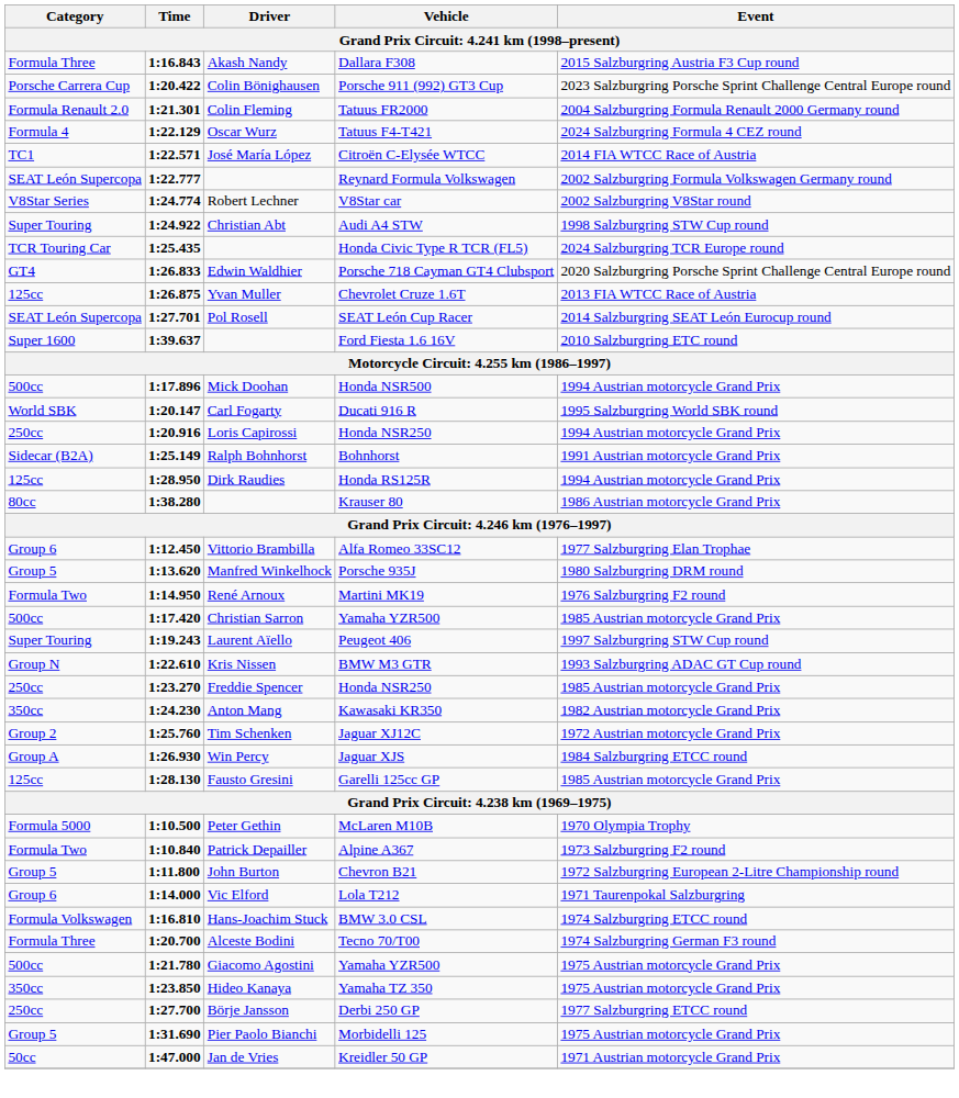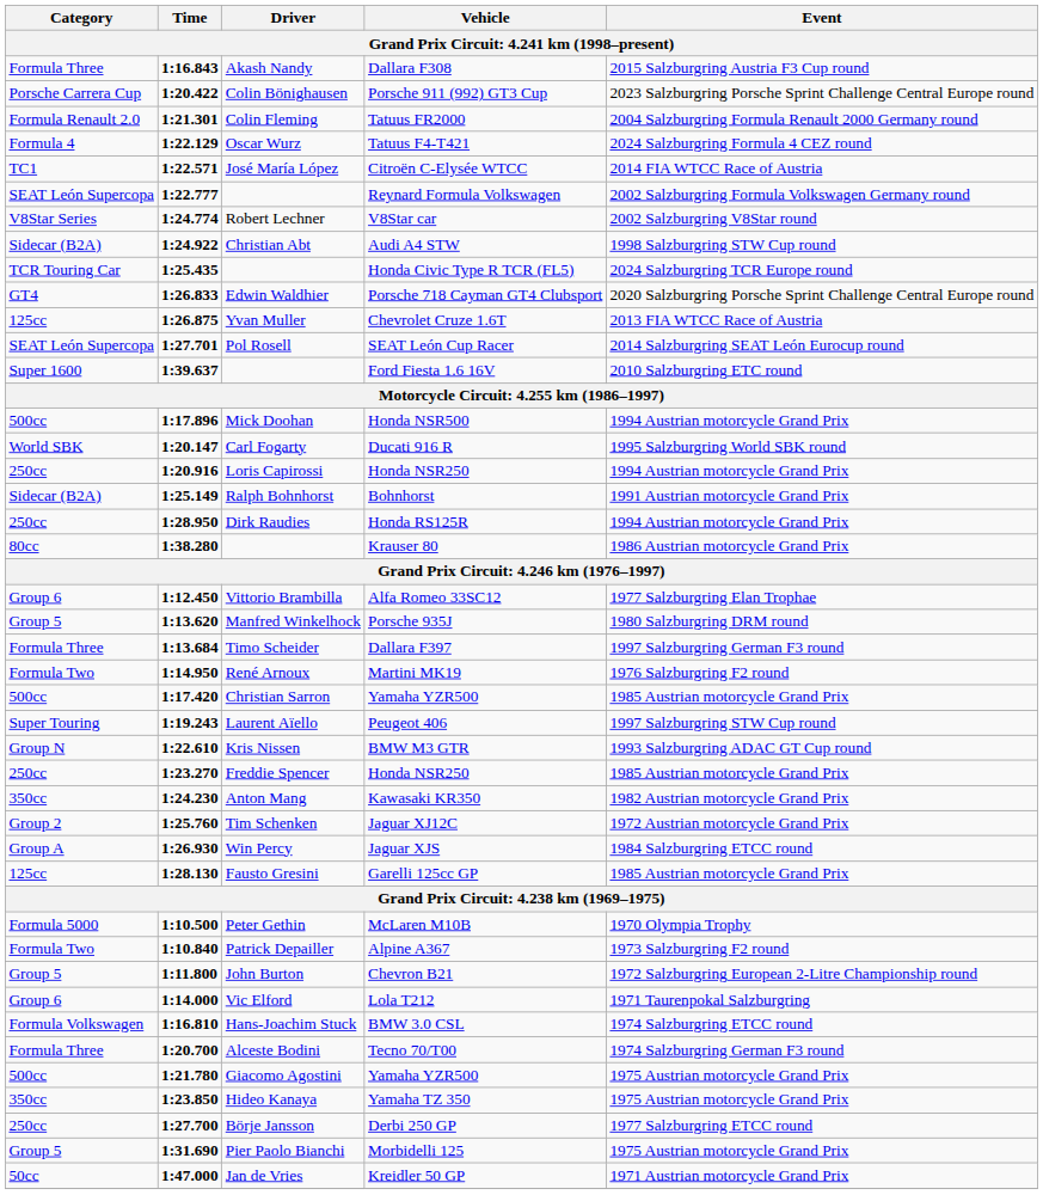 <table class="wikitable">
 <tr>
 <th>Category</th>
 <th>Time</th>
 <th>Driver</th>
 <th>Vehicle</th>
 <th>Event</th>
 </tr>
 <tr>
 <th colspan=5>Grand Prix Circuit: 4.241 km (1998–present)</th>
 </tr>
 <tr>
 <td><a href='#'>Formula Three</a></td>
 <td><strong>1:16.843</strong></td>
 <td><a href='#'>Akash Nandy</a></td>
 <td><a href='#'>Dallara F308</a></td>
 <td><a href='#'>2015 Salzburgring Austria F3 Cup round</a></td>
 </tr>
 <tr>
 <td><a href='#'>Porsche Carrera Cup</a></td>
 <td><strong>1:20.422</strong></td>
 <td><a href='#'>Colin Bönighausen</a></td>
 <td><a href='#'>Porsche 911 (992) GT3 Cup</a></td>
 <td>2023 Salzburgring Porsche Sprint Challenge Central Europe round</td>
 </tr>
 <tr>
 <td><a href='#'>Formula Renault 2.0</a></td>
 <td><strong>1:21.301</strong></td>
 <td><a href='#'>Colin Fleming</a></td>
 <td><a href='#'>Tatuus FR2000</a></td>
 <td><a href='#'>2004 Salzburgring Formula Renault 2000 Germany round</a></td>
 </tr>
 <tr>
 <td><a href='#'>Formula 4</a></td>
 <td><strong>1:22.129</strong></td>
 <td><a href='#'>Oscar Wurz</a></td>
 <td><a href='#'>Tatuus F4-T421</a></td>
 <td><a href='#'>2024 Salzburgring Formula 4 CEZ round</a></td>
 </tr>
 <tr>
 <td><a href='#'>TC1</a></td>
 <td><strong>1:22.571</strong></td>
 <td><a href='#'>José María López</a></td>
 <td><a href='#'>Citroën C-Elysée WTCC</a></td>
 <td><a href='#'>2014 FIA WTCC Race of Austria</a></td>
 </tr>
 <tr>
 <td><a href='#'>SEAT León Supercopa</a></td>
 <td><strong>1:22.777</strong></td>
 <td></td>
 <td><a href='#'>Reynard Formula Volkswagen</a></td>
 <td><a href='#'>2002 Salzburgring Formula Volkswagen Germany round</a></td>
 </tr>
 <tr>
 <td><a href='#'>V8Star Series</a></td>
 <td><strong>1:24.774</strong></td>
 <td>Robert Lechner</td>
 <td><a href='#'>V8Star car</a></td>
 <td><a href='#'>2002 Salzburgring V8Star round</a></td>
 </tr>
 <tr>
-<td><a href='#'>Super Touring</a></td>
+<td><a href='#'>Sidecar (B2A)</a></td>
 <td><strong>1:24.922</strong></td>
 <td><a href='#'>Christian Abt</a></td>
 <td><a href='#'>Audi A4 STW</a></td>
 <td><a href='#'>1998 Salzburgring STW Cup round</a></td>
 </tr>
 <tr>
 <td><a href='#'>TCR Touring Car</a></td>
 <td><strong>1:25.435</strong></td>
 <td></td>
 <td><a href='#'>Honda Civic Type R TCR (FL5)</a></td>
 <td><a href='#'>2024 Salzburgring TCR Europe round</a></td>
 </tr>
 <tr>
 <td><a href='#'>GT4</a></td>
 <td><strong>1:26.833</strong></td>
 <td><a href='#'>Edwin Waldhier</a></td>
 <td><a href='#'>Porsche 718 Cayman GT4 Clubsport</a></td>
 <td>2020 Salzburgring Porsche Sprint Challenge Central Europe round</td>
 </tr>
 <tr>
 <td><a href='#'>125cc</a></td>
 <td><strong>1:26.875</strong></td>
 <td><a href='#'>Yvan Muller</a></td>
 <td><a href='#'>Chevrolet Cruze 1.6T</a></td>
 <td><a href='#'>2013 FIA WTCC Race of Austria</a></td>
 </tr>
 <tr>
 <td><a href='#'>SEAT León Supercopa</a></td>
 <td><strong>1:27.701</strong></td>
 <td><a href='#'>Pol Rosell</a></td>
 <td><a href='#'>SEAT León Cup Racer</a></td>
 <td><a href='#'>2014 Salzburgring SEAT León Eurocup round</a></td>
 </tr>
 <tr>
 <td><a href='#'>Super 1600</a></td>
 <td><strong>1:39.637</strong></td>
 <td></td>
 <td><a href='#'>Ford Fiesta 1.6 16V</a></td>
 <td><a href='#'>2010 Salzburgring ETC round</a></td>
 </tr>
 <tr>
 <th colspan=5>Motorcycle Circuit: 4.255 km (1986–1997)</th>
 </tr>
 <tr>
 <td><a href='#'>500cc</a></td>
 <td><strong>1:17.896</strong></td>
 <td><a href='#'>Mick Doohan</a></td>
 <td><a href='#'>Honda NSR500</a></td>
 <td><a href='#'>1994 Austrian motorcycle Grand Prix</a></td>
 </tr>
 <tr>
 <td><a href='#'>World SBK</a></td>
 <td><strong>1:20.147</strong></td>
 <td><a href='#'>Carl Fogarty</a></td>
 <td><a href='#'>Ducati 916 R</a></td>
 <td><a href='#'>1995 Salzburgring World SBK round</a></td>
 </tr>
 <tr>
 <td><a href='#'>250cc</a></td>
 <td><strong>1:20.916</strong></td>
 <td><a href='#'>Loris Capirossi</a></td>
 <td><a href='#'>Honda NSR250</a></td>
 <td><a href='#'>1994 Austrian motorcycle Grand Prix</a></td>
 </tr>
 <tr>
 <td><a href='#'>Sidecar (B2A)</a></td>
 <td><strong>1:25.149</strong></td>
 <td><a href='#'>Ralph Bohnhorst</a></td>
 <td><a href='#'>Bohnhorst</a></td>
 <td><a href='#'>1991 Austrian motorcycle Grand Prix</a></td>
 </tr>
 <tr>
-<td><a href='#'>125cc</a></td>
+<td><a href='#'>250cc</a></td>
 <td><strong>1:28.950</strong></td>
 <td><a href='#'>Dirk Raudies</a></td>
 <td><a href='#'>Honda RS125R</a></td>
 <td><a href='#'>1994 Austrian motorcycle Grand Prix</a></td>
 </tr>
 <tr>
 <td><a href='#'>80cc</a></td>
 <td><strong>1:38.280</strong></td>
 <td></td>
 <td><a href='#'>Krauser 80</a></td>
 <td><a href='#'>1986 Austrian motorcycle Grand Prix</a></td>
 </tr>
 <tr>
 <th colspan=5>Grand Prix Circuit: 4.246 km (1976–1997)</th>
 </tr>
 <tr>
 <td><a href='#'>Group 6</a></td>
 <td><strong>1:12.450</strong></td>
 <td><a href='#'>Vittorio Brambilla</a></td>
 <td><a href='#'>Alfa Romeo 33SC12</a></td>
 <td><a href='#'>1977 Salzburgring Elan Trophae</a></td>
 </tr>
 <tr>
 <td><a href='#'>Group 5</a></td>
 <td><strong>1:13.620</strong></td>
 <td><a href='#'>Manfred Winkelhock</a></td>
 <td><a href='#'>Porsche 935J</a></td>
 <td><a href='#'>1980 Salzburgring DRM round</a></td>
+</tr>
+<tr>
+<td><a href='#'>Formula Three</a></td>
+<td><strong>1:13.684</strong></td>
+<td><a href='#'>Timo Scheider</a></td>
+<td><a href='#'>Dallara F397</a></td>
+<td><a href='#'>1997 Salzburgring German F3 round</a></td>
 </tr>
 <tr>
 <td><a href='#'>Formula Two</a></td>
 <td><strong>1:14.950</strong></td>
 <td><a href='#'>René Arnoux</a></td>
 <td><a href='#'>Martini MK19</a></td>
 <td><a href='#'>1976 Salzburgring F2 round</a></td>
 </tr>
 <tr>
 <td><a href='#'>500cc</a></td>
 <td><strong>1:17.420</strong></td>
 <td><a href='#'>Christian Sarron</a></td>
 <td><a href='#'>Yamaha YZR500</a></td>
 <td><a href='#'>1985 Austrian motorcycle Grand Prix</a></td>
 </tr>
 <tr>
 <td><a href='#'>Super Touring</a></td>
 <td><strong>1:19.243</strong></td>
 <td><a href='#'>Laurent Aïello</a></td>
 <td><a href='#'>Peugeot 406</a></td>
 <td><a href='#'>1997 Salzburgring STW Cup round</a></td>
 </tr>
 <tr>
 <td><a href='#'>Group N</a></td>
 <td><strong>1:22.610</strong></td>
 <td><a href='#'>Kris Nissen</a></td>
 <td><a href='#'>BMW M3 GTR</a></td>
 <td><a href='#'>1993 Salzburgring ADAC GT Cup round</a></td>
 </tr>
 <tr>
 <td><a href='#'>250cc</a></td>
 <td><strong>1:23.270</strong></td>
 <td><a href='#'>Freddie Spencer</a></td>
 <td><a href='#'>Honda NSR250</a></td>
 <td><a href='#'>1985 Austrian motorcycle Grand Prix</a></td>
 </tr>
 <tr>
 <td><a href='#'>350cc</a></td>
 <td><strong>1:24.230</strong></td>
 <td><a href='#'>Anton Mang</a></td>
 <td><a href='#'>Kawasaki KR350</a></td>
 <td><a href='#'>1982 Austrian motorcycle Grand Prix</a></td>
 </tr>
 <tr>
 <td><a href='#'>Group 2</a></td>
 <td><strong>1:25.760</strong></td>
 <td><a href='#'>Tim Schenken</a></td>
 <td><a href='#'>Jaguar XJ12C</a></td>
 <td><a href='#'>1972 Austrian motorcycle Grand Prix</a></td>
 </tr>
 <tr>
 <td><a href='#'>Group A</a></td>
 <td><strong>1:26.930</strong></td>
 <td><a href='#'>Win Percy</a></td>
 <td><a href='#'>Jaguar XJS</a></td>
 <td><a href='#'>1984 Salzburgring ETCC round</a></td>
 </tr>
 <tr>
 <td><a href='#'>125cc</a></td>
 <td><strong>1:28.130</strong></td>
 <td><a href='#'>Fausto Gresini</a></td>
 <td><a href='#'>Garelli 125cc GP</a></td>
 <td><a href='#'>1985 Austrian motorcycle Grand Prix</a></td>
 </tr>
 <tr>
 <th colspan=5>Grand Prix Circuit: 4.238 km (1969–1975)</th>
 </tr>
 <tr>
 <td><a href='#'>Formula 5000</a></td>
 <td><strong>1:10.500</strong></td>
 <td><a href='#'>Peter Gethin</a></td>
 <td><a href='#'>McLaren M10B</a></td>
 <td><a href='#'>1970 Olympia Trophy</a></td>
 </tr>
 <tr>
 <td><a href='#'>Formula Two</a></td>
 <td><strong>1:10.840</strong></td>
 <td><a href='#'>Patrick Depailler</a></td>
 <td><a href='#'>Alpine A367</a></td>
 <td><a href='#'>1973 Salzburgring F2 round</a></td>
 </tr>
 <tr>
 <td><a href='#'>Group 5</a></td>
 <td><strong>1:11.800</strong></td>
 <td><a href='#'>John Burton</a></td>
 <td><a href='#'>Chevron B21</a></td>
 <td><a href='#'>1972 Salzburgring European 2-Litre Championship round</a></td>
 </tr>
 <tr>
 <td><a href='#'>Group 6</a></td>
 <td><strong>1:14.000</strong></td>
 <td><a href='#'>Vic Elford</a></td>
 <td><a href='#'>Lola T212</a></td>
 <td><a href='#'>1971 Taurenpokal Salzburgring</a></td>
 </tr>
 <tr>
 <td><a href='#'>Formula Volkswagen</a></td>
 <td><strong>1:16.810</strong></td>
 <td><a href='#'>Hans-Joachim Stuck</a></td>
 <td><a href='#'>BMW 3.0 CSL</a></td>
 <td><a href='#'>1974 Salzburgring ETCC round</a></td>
 </tr>
 <tr>
 <td><a href='#'>Formula Three</a></td>
 <td><strong>1:20.700</strong></td>
 <td><a href='#'>Alceste Bodini</a></td>
 <td><a href='#'>Tecno 70/T00</a></td>
 <td><a href='#'>1974 Salzburgring German F3 round</a></td>
 </tr>
 <tr>
 <td><a href='#'>500cc</a></td>
 <td><strong>1:21.780</strong></td>
 <td><a href='#'>Giacomo Agostini</a></td>
 <td><a href='#'>Yamaha YZR500</a></td>
 <td><a href='#'>1975 Austrian motorcycle Grand Prix</a></td>
 </tr>
 <tr>
 <td><a href='#'>350cc</a></td>
 <td><strong>1:23.850</strong></td>
 <td><a href='#'>Hideo Kanaya</a></td>
 <td><a href='#'>Yamaha TZ 350</a></td>
 <td><a href='#'>1975 Austrian motorcycle Grand Prix</a></td>
 </tr>
 <tr>
 <td><a href='#'>250cc</a></td>
 <td><strong>1:27.700</strong></td>
 <td><a href='#'>Börje Jansson</a></td>
 <td><a href='#'>Derbi 250 GP</a></td>
 <td><a href='#'>1977 Salzburgring ETCC round</a></td>
 </tr>
 <tr>
 <td><a href='#'>Group 5</a></td>
 <td><strong>1:31.690</strong></td>
 <td><a href='#'>Pier Paolo Bianchi</a></td>
 <td><a href='#'>Morbidelli 125</a></td>
 <td><a href='#'>1975 Austrian motorcycle Grand Prix</a></td>
 </tr>
 <tr>
 <td><a href='#'>50cc</a></td>
 <td><strong>1:47.000</strong></td>
 <td><a href='#'>Jan de Vries</a></td>
 <td><a href='#'>Kreidler 50 GP</a></td>
 <td><a href='#'>1971 Austrian motorcycle Grand Prix</a></td>
 </tr>
 <tr>
 </tr>
 </table>
